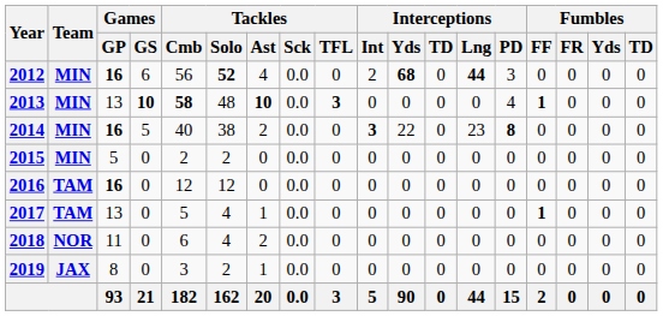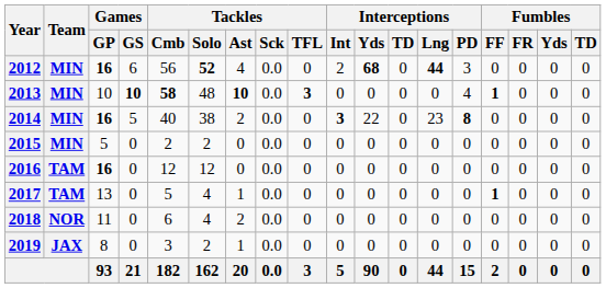 <table class="wikitable" style="text-align:center">
 <tr>
 <th rowspan="2">Year</th>
 <th rowspan="2">Team</th>
 <th colspan="2">Games</th>
 <th colspan="5">Tackles</th>
 <th colspan="5">Interceptions</th>
 <th colspan="4">Fumbles</th>
 </tr>
 <tr>
 <th>GP</th>
 <th>GS</th>
 <th>Cmb</th>
 <th>Solo</th>
 <th>Ast</th>
 <th>Sck</th>
 <th>TFL</th>
 <th>Int</th>
 <th>Yds</th>
 <th>TD</th>
 <th>Lng</th>
 <th>PD</th>
 <th>FF</th>
 <th>FR</th>
 <th>Yds</th>
 <th>TD</th>
 </tr>
 <tr>
 <th><a href='#'>2012</a></th>
 <th><a href='#'>MIN</a></th>
 <td><strong>16</strong></td>
 <td>6</td>
 <td>56</td>
 <td><strong>52</strong></td>
 <td>4</td>
 <td>0.0</td>
 <td>0</td>
 <td>2</td>
 <td><strong>68</strong></td>
 <td>0</td>
 <td><strong>44</strong></td>
 <td>3</td>
 <td>0</td>
 <td>0</td>
 <td>0</td>
 <td>0</td>
 </tr>
 <tr>
 <th><a href='#'>2013</a></th>
 <th><a href='#'>MIN</a></th>
-<td>13</td>
+<td>10</td>
 <td><strong>10</strong></td>
 <td><strong>58</strong></td>
 <td>48</td>
 <td><strong>10</strong></td>
 <td>0.0</td>
 <td><strong>3</strong></td>
 <td>0</td>
 <td>0</td>
 <td>0</td>
 <td>0</td>
 <td>4</td>
 <td><strong>1</strong></td>
 <td>0</td>
 <td>0</td>
 <td>0</td>
 </tr>
 <tr>
 <th><a href='#'>2014</a></th>
 <th><a href='#'>MIN</a></th>
 <td><strong>16</strong></td>
 <td>5</td>
 <td>40</td>
 <td>38</td>
 <td>2</td>
 <td>0.0</td>
 <td>0</td>
 <td><strong>3</strong></td>
 <td>22</td>
 <td>0</td>
 <td>23</td>
 <td><strong>8</strong></td>
 <td>0</td>
 <td>0</td>
 <td>0</td>
 <td>0</td>
 </tr>
 <tr>
 <th><a href='#'>2015</a></th>
 <th><a href='#'>MIN</a></th>
 <td>5</td>
 <td>0</td>
 <td>2</td>
 <td>2</td>
 <td>0</td>
 <td>0.0</td>
 <td>0</td>
 <td>0</td>
 <td>0</td>
 <td>0</td>
 <td>0</td>
 <td>0</td>
 <td>0</td>
 <td>0</td>
 <td>0</td>
 <td>0</td>
 </tr>
 <tr>
 <th><a href='#'>2016</a></th>
 <th><a href='#'>TAM</a></th>
 <td><strong>16</strong></td>
 <td>0</td>
 <td>12</td>
 <td>12</td>
 <td>0</td>
 <td>0.0</td>
 <td>0</td>
 <td>0</td>
 <td>0</td>
 <td>0</td>
 <td>0</td>
 <td>0</td>
 <td>0</td>
 <td>0</td>
 <td>0</td>
 <td>0</td>
 </tr>
 <tr>
 <th><a href='#'>2017</a></th>
 <th><a href='#'>TAM</a></th>
 <td>13</td>
 <td>0</td>
 <td>5</td>
 <td>4</td>
 <td>1</td>
 <td>0.0</td>
 <td>0</td>
 <td>0</td>
 <td>0</td>
 <td>0</td>
 <td>0</td>
 <td>0</td>
 <td><strong>1</strong></td>
 <td>0</td>
 <td>0</td>
 <td>0</td>
 </tr>
 <tr>
 <th><a href='#'>2018</a></th>
 <th><a href='#'>NOR</a></th>
 <td>11</td>
 <td>0</td>
 <td>6</td>
 <td>4</td>
 <td>2</td>
 <td>0.0</td>
 <td>0</td>
 <td>0</td>
 <td>0</td>
 <td>0</td>
 <td>0</td>
 <td>0</td>
 <td>0</td>
 <td>0</td>
 <td>0</td>
 <td>0</td>
 </tr>
 <tr>
 <th><a href='#'>2019</a></th>
 <th><a href='#'>JAX</a></th>
 <td>8</td>
 <td>0</td>
 <td>3</td>
 <td>2</td>
 <td>1</td>
 <td>0.0</td>
 <td>0</td>
 <td>0</td>
 <td>0</td>
 <td>0</td>
 <td>0</td>
 <td>0</td>
 <td>0</td>
 <td>0</td>
 <td>0</td>
 <td>0</td>
 </tr>
 <tr>
 <th colspan="2"></th>
 <th>93</th>
 <th>21</th>
 <th>182</th>
 <th>162</th>
 <th>20</th>
 <th>0.0</th>
 <th>3</th>
 <th>5</th>
 <th>90</th>
 <th>0</th>
 <th>44</th>
 <th>15</th>
 <th>2</th>
 <th>0</th>
 <th>0</th>
 <th>0</th>
 </tr>
 </table>
